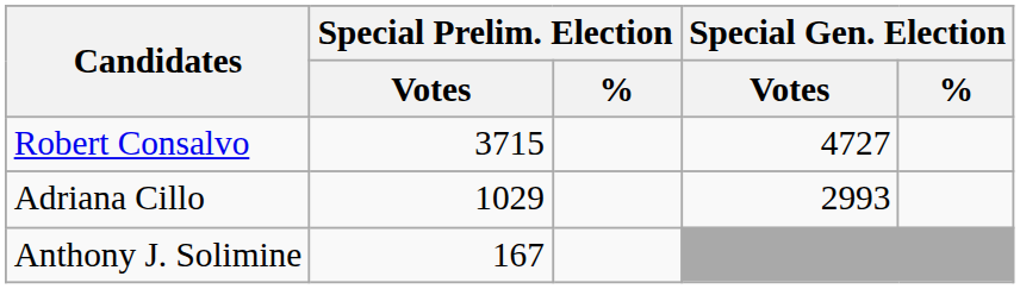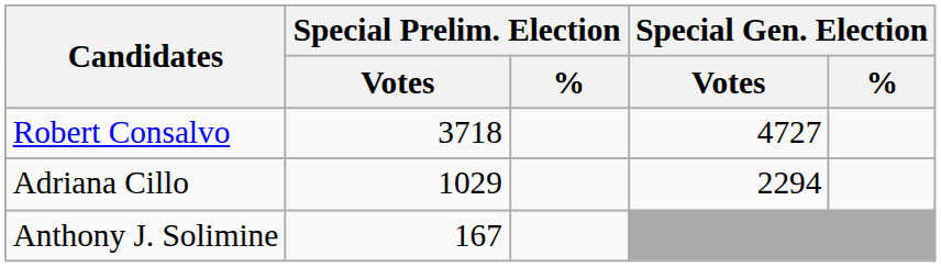 <table class=wikitable>
 <tr>
 <th colspan=1 rowspan=2><strong>Candidates</strong></th>
 <th colspan=2><strong>Special Prelim. Election</strong></th>
 <th colspan=2><strong>Special Gen. Election</strong></th>
 </tr>
 <tr>
 <th>Votes</th>
 <th>%</th>
 <th>Votes</th>
 <th>%</th>
 </tr>
 <tr>
 <td><a href='#'>Robert Consalvo</a></td>
-<td align="right">3715</td>
+<td align="right">3718</td>
 <td align="right"></td>
 <td align="right">4727</td>
 <td align="right"></td>
 </tr>
 <tr>
 <td>Adriana Cillo</td>
 <td align="right">1029</td>
 <td align="right"></td>
-<td align="right">2993</td>
+<td align="right">2294</td>
 <td align="right"></td>
 </tr>
 <tr>
 <td>Anthony J. Solimine</td>
 <td align="right">167</td>
 <td align="right"></td>
 <td colspan=2 bgcolor=darkgray> </td>
 </tr>
 </table>
